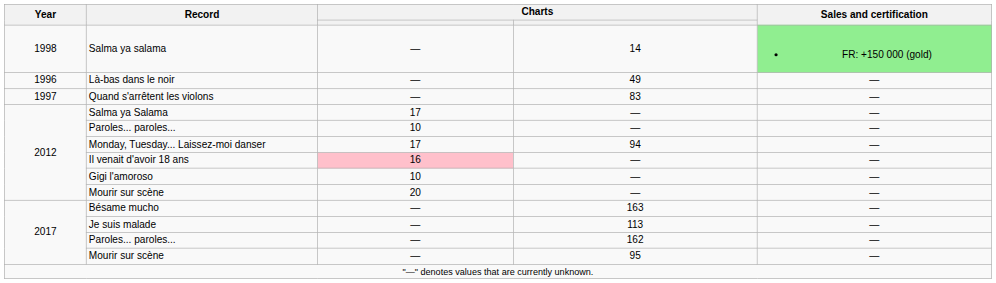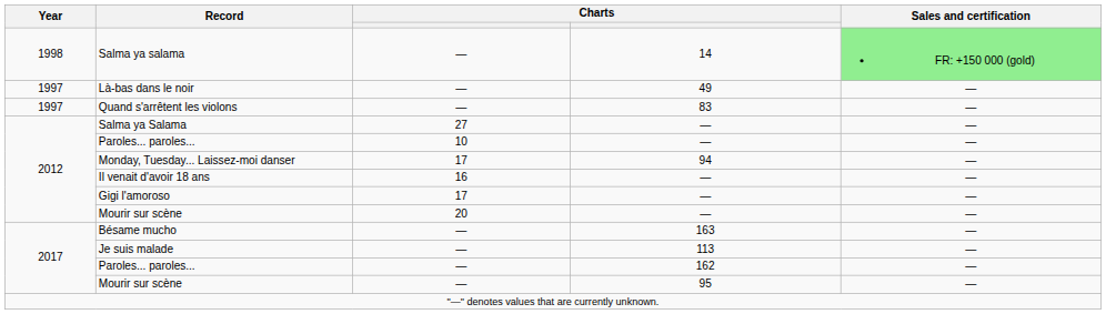 <table class="wikitable" style="text-align:center;" border="1">
 <tr>
 <th scope="col" rowspan="2" style="width:10em;">Year</th>
 <th scope="col" rowspan="2" style="width:30em;">Record</th>
 <th scope="col" colspan="2" style="width:60em;">Charts</th>
 <th scope="col" rowspan="2" style="width:30em;">Sales and certification</th>
 </tr>
 <tr>
 <th scope="col" width="20"></th>
 <th scope="col" width="20"></th>
 </tr>
 <tr>
 <td>1998</td>
 <td align="left">Salma ya salama</td>
 <td>—</td>
 <td>14</td>
 <td style="background: lightgreen;"><br><ul><li>FR: +150 000 (gold)</li></ul></td>
 </tr>
 <tr>
-<td>1996</td>
+<td>1997</td>
 <td align="left">Là-bas dans le noir</td>
 <td>—</td>
 <td>49</td>
 <td>—</td>
 </tr>
 <tr>
 <td>1997</td>
 <td align="left">Quand s'arrêtent les violons</td>
 <td>—</td>
 <td>83</td>
 <td>—</td>
 </tr>
 <tr>
 <td rowspan="6">2012</td>
 <td align="left">Salma ya Salama</td>
-<td>17</td>
+<td>27</td>
 <td>—</td>
 <td>—</td>
 </tr>
 <tr>
 <td align="left">Paroles... paroles...</td>
 <td>10</td>
 <td>—</td>
 <td>—</td>
 </tr>
 <tr>
 <td align="left">Monday, Tuesday... Laissez-moi danser</td>
 <td>17</td>
 <td>94</td>
 <td>—</td>
 </tr>
 <tr>
 <td align="left">Il venait d'avoir 18 ans</td>
-<td style="background: pink;">16</td>
+<td>16</td>
 <td>—</td>
 <td>—</td>
 </tr>
 <tr>
 <td align="left">Gigi l'amoroso</td>
-<td>10</td>
+<td>17</td>
 <td>—</td>
 <td>—</td>
 </tr>
 <tr>
 <td align="left">Mourir sur scène</td>
 <td>20</td>
 <td>—</td>
 <td>—</td>
 </tr>
 <tr>
 <td rowspan="4">2017</td>
 <td align="left">Bésame mucho</td>
 <td>—</td>
 <td>163</td>
 <td>—</td>
 </tr>
 <tr>
 <td align="left">Je suis malade</td>
 <td>—</td>
 <td>113</td>
 <td>—</td>
 </tr>
 <tr>
 <td align="left">Paroles... paroles...</td>
 <td>—</td>
 <td>162</td>
 <td>—</td>
 </tr>
 <tr>
 <td align="left">Mourir sur scène</td>
 <td>—</td>
 <td>95</td>
 <td>—</td>
 </tr>
 <tr>
 <td colspan="6" align="center" style="font-size:90%;">"—" denotes values that are currently unknown.</td>
 </tr>
 </table>
